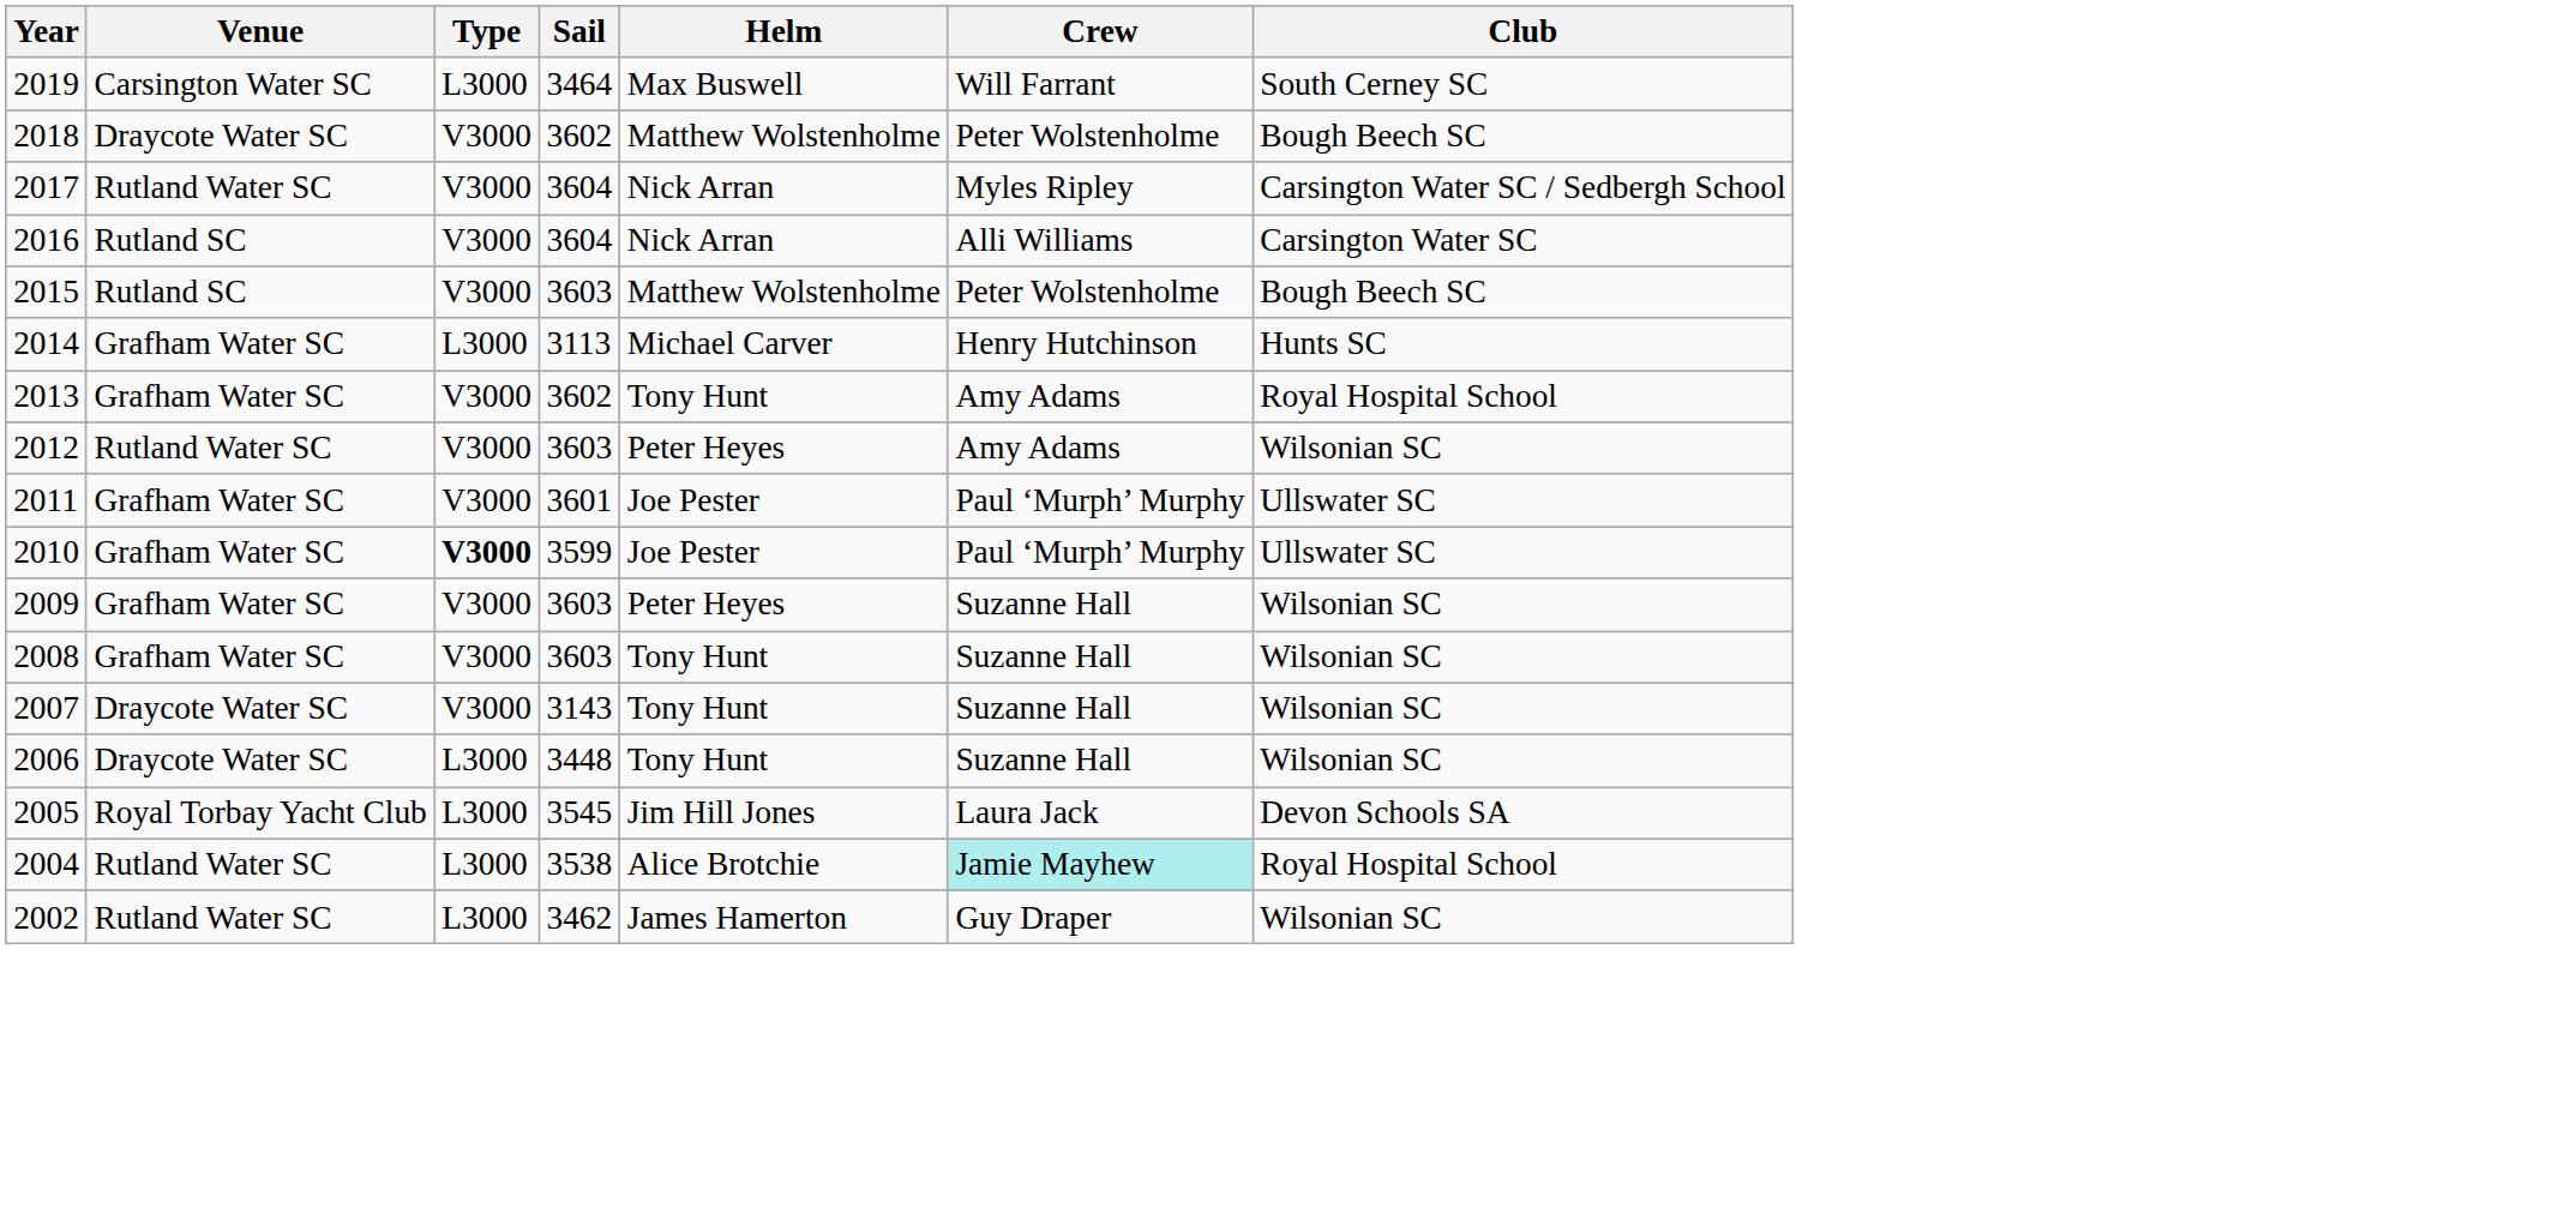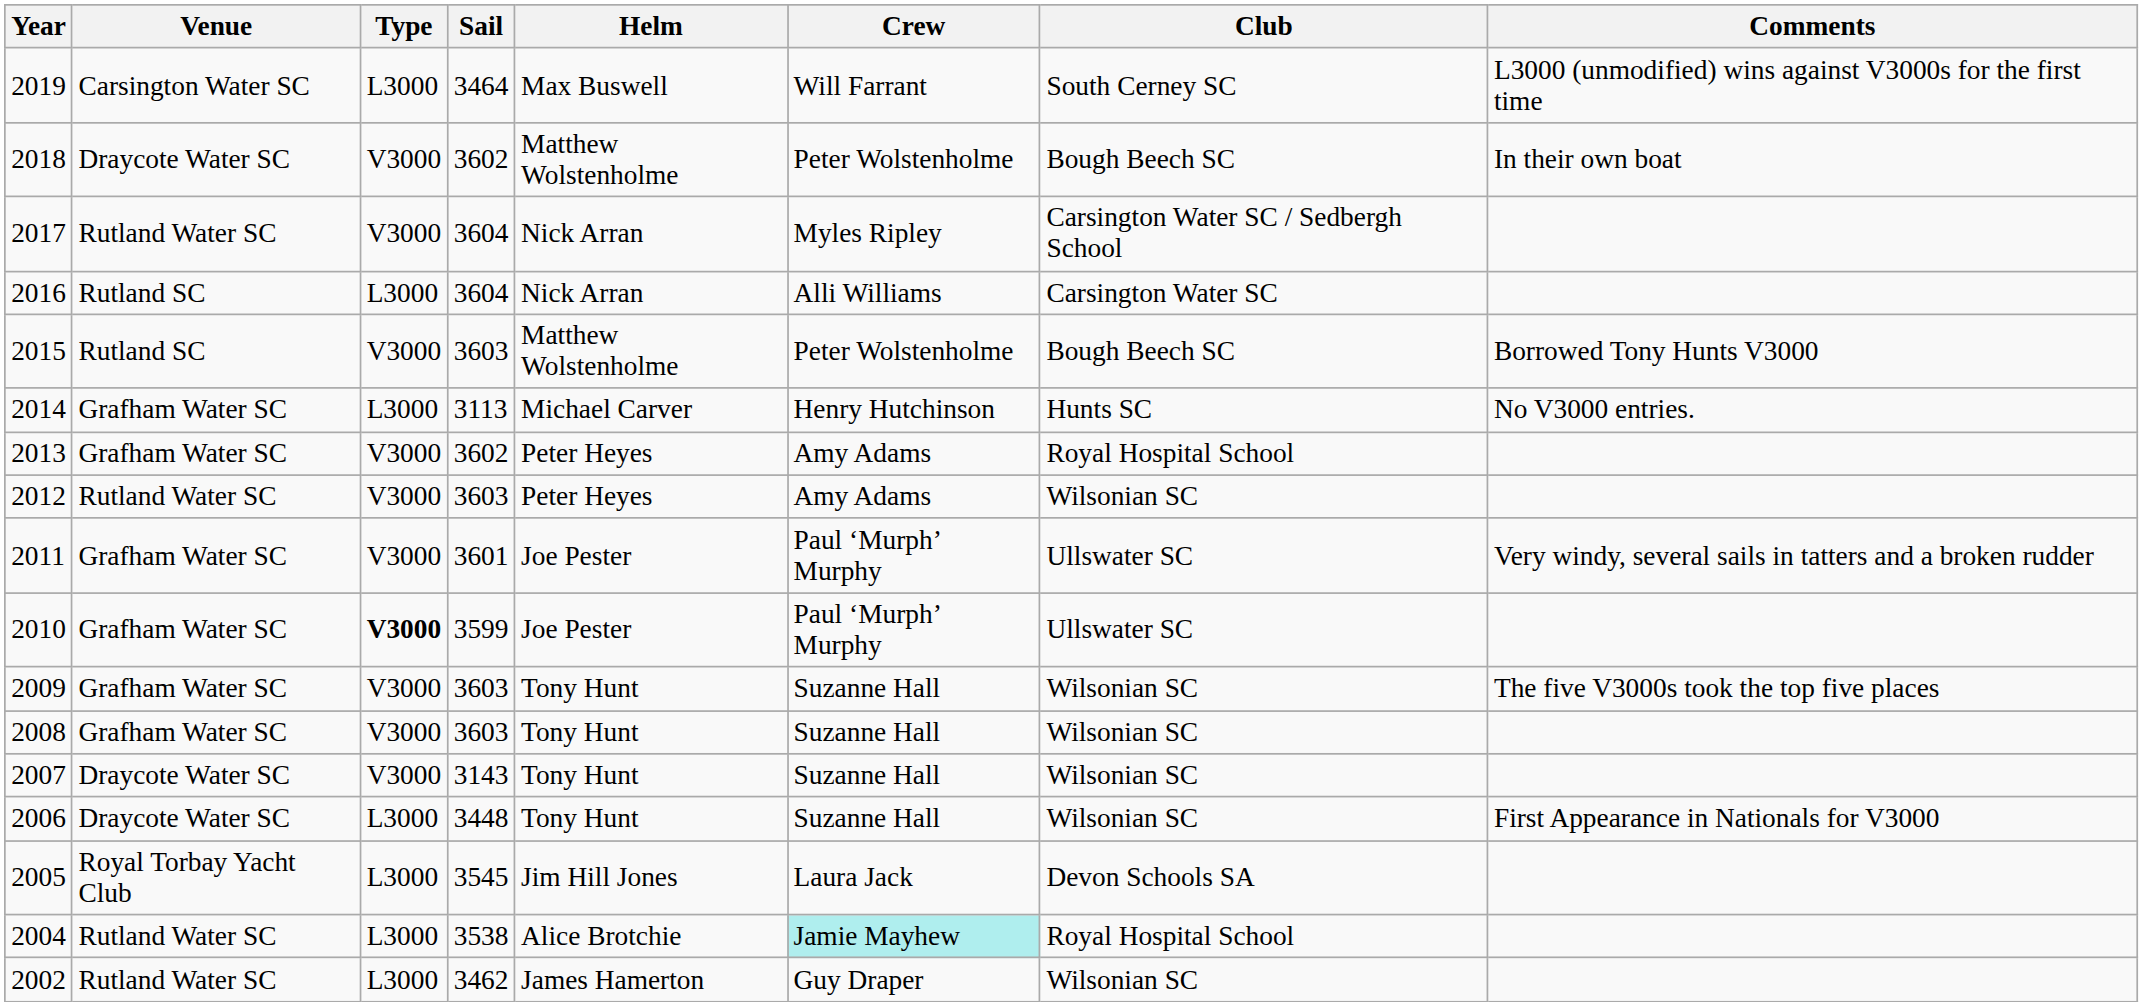 <table class="wikitable">
 <tr>
 <th>Year</th>
 <th>Venue</th>
 <th>Type</th>
 <th>Sail</th>
 <th>Helm</th>
 <th>Crew</th>
 <th>Club</th>
+<th>Comments</th>
 </tr>
 <tr>
 <td>2019</td>
 <td>Carsington Water SC</td>
 <td>L3000</td>
 <td>3464</td>
 <td>Max Buswell</td>
 <td>Will Farrant</td>
 <td>South Cerney SC</td>
+<td>L3000 (unmodified) wins against V3000s for the first time</td>
 </tr>
 <tr>
 <td>2018</td>
 <td>Draycote Water SC</td>
 <td>V3000</td>
 <td>3602</td>
 <td>Matthew Wolstenholme</td>
 <td>Peter Wolstenholme</td>
 <td>Bough Beech SC</td>
+<td>In their own boat</td>
 </tr>
 <tr>
 <td>2017</td>
 <td>Rutland Water SC</td>
 <td>V3000</td>
 <td>3604</td>
 <td>Nick Arran</td>
 <td>Myles Ripley</td>
 <td>Carsington Water SC / Sedbergh School</td>
+<td></td>
 </tr>
 <tr>
 <td>2016</td>
 <td>Rutland SC</td>
-<td>V3000</td>
+<td>L3000</td>
 <td>3604</td>
 <td>Nick Arran</td>
 <td>Alli Williams</td>
 <td>Carsington Water SC</td>
+<td></td>
 </tr>
 <tr>
 <td>2015</td>
 <td>Rutland SC</td>
 <td>V3000</td>
 <td>3603</td>
 <td>Matthew Wolstenholme</td>
 <td>Peter Wolstenholme</td>
 <td>Bough Beech SC</td>
+<td>Borrowed Tony Hunts V3000</td>
 </tr>
 <tr>
 <td>2014</td>
 <td>Grafham Water SC</td>
 <td>L3000</td>
 <td>3113</td>
 <td>Michael Carver</td>
 <td>Henry Hutchinson</td>
 <td>Hunts SC</td>
+<td>No V3000 entries.</td>
 </tr>
 <tr>
 <td>2013</td>
 <td>Grafham Water SC</td>
 <td>V3000</td>
 <td>3602</td>
-<td>Tony Hunt</td>
+<td>Peter Heyes</td>
 <td>Amy Adams</td>
 <td>Royal Hospital School</td>
+<td></td>
 </tr>
 <tr>
 <td>2012</td>
 <td>Rutland Water SC</td>
 <td>V3000</td>
 <td>3603</td>
 <td>Peter Heyes</td>
 <td>Amy Adams</td>
 <td>Wilsonian SC</td>
+<td></td>
 </tr>
 <tr>
 <td>2011</td>
 <td>Grafham Water SC</td>
 <td>V3000</td>
 <td>3601</td>
 <td>Joe Pester</td>
 <td>Paul ‘Murph’ Murphy</td>
 <td>Ullswater SC</td>
+<td>Very windy, several sails in tatters and a broken rudder</td>
 </tr>
 <tr>
 <td>2010</td>
 <td>Grafham Water SC</td>
 <td><strong>V3000</strong></td>
 <td>3599</td>
 <td>Joe Pester</td>
 <td>Paul ‘Murph’ Murphy</td>
 <td>Ullswater SC</td>
+<td></td>
 </tr>
 <tr>
 <td>2009</td>
 <td>Grafham Water SC</td>
 <td>V3000</td>
 <td>3603</td>
-<td>Peter Heyes</td>
+<td>Tony Hunt</td>
 <td>Suzanne Hall</td>
 <td>Wilsonian SC</td>
+<td>The five V3000s took the top five places</td>
 </tr>
 <tr>
 <td>2008</td>
 <td>Grafham Water SC</td>
 <td>V3000</td>
 <td>3603</td>
 <td>Tony Hunt</td>
 <td>Suzanne Hall</td>
 <td>Wilsonian SC</td>
+<td></td>
 </tr>
 <tr>
 <td>2007</td>
 <td>Draycote Water SC</td>
 <td>V3000</td>
 <td>3143</td>
 <td>Tony Hunt</td>
 <td>Suzanne Hall</td>
 <td>Wilsonian SC</td>
+<td></td>
 </tr>
 <tr>
 <td>2006</td>
 <td>Draycote Water SC</td>
 <td>L3000</td>
 <td>3448</td>
 <td>Tony Hunt</td>
 <td>Suzanne Hall</td>
 <td>Wilsonian SC</td>
+<td>First Appearance in Nationals for V3000</td>
 </tr>
 <tr>
 <td>2005</td>
 <td>Royal Torbay Yacht Club</td>
 <td>L3000</td>
 <td>3545</td>
 <td>Jim Hill Jones</td>
 <td>Laura Jack</td>
 <td>Devon Schools SA</td>
+<td></td>
 </tr>
 <tr>
 <td>2004</td>
 <td>Rutland Water SC</td>
 <td>L3000</td>
 <td>3538</td>
 <td>Alice Brotchie</td>
 <td style="background: paleturquoise;">Jamie Mayhew</td>
 <td>Royal Hospital School</td>
+<td></td>
 </tr>
 <tr>
 <td>2002</td>
 <td>Rutland Water SC</td>
 <td>L3000</td>
 <td>3462</td>
 <td>James Hamerton</td>
 <td>Guy Draper</td>
 <td>Wilsonian SC</td>
+<td></td>
 </tr>
 </table>
